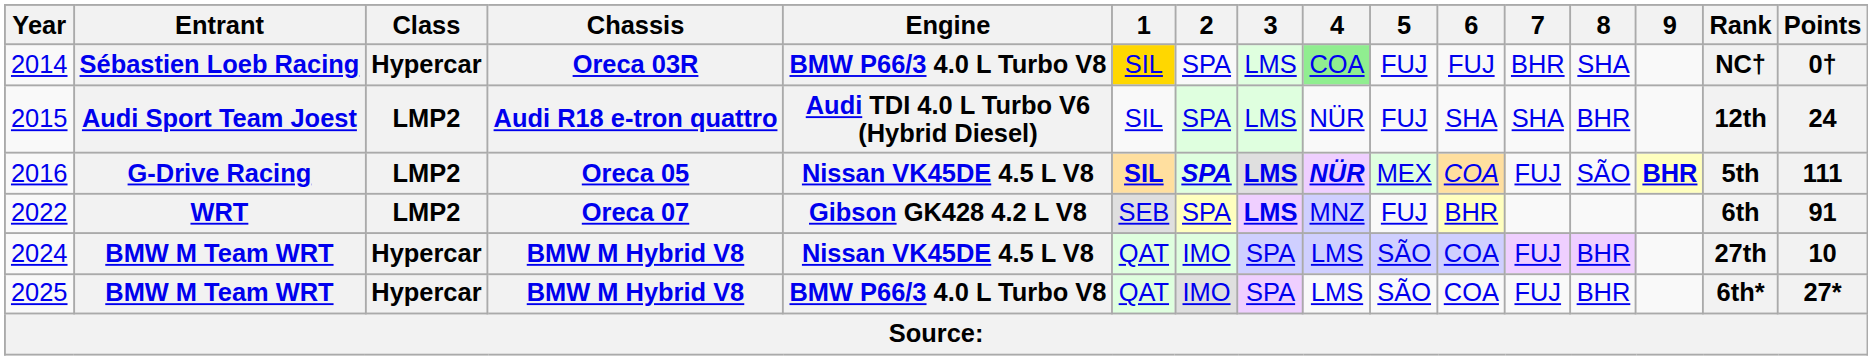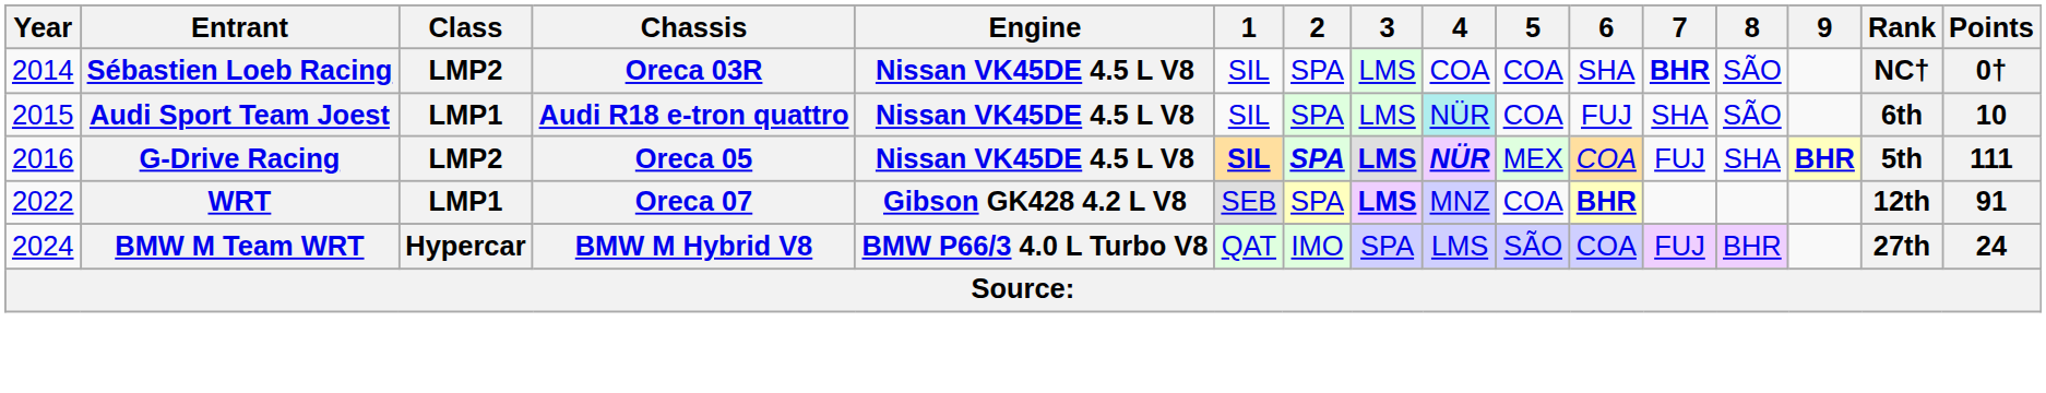 <table class="wikitable" style="text-align:center; font-size:85%">
 <tr>
 <th>Year</th>
 <th>Entrant</th>
 <th>Class</th>
 <th>Chassis</th>
 <th>Engine</th>
 <th>1</th>
 <th>2</th>
 <th>3</th>
 <th>4</th>
 <th>5</th>
 <th>6</th>
 <th>7</th>
 <th>8</th>
 <th>9</th>
 <th>Rank</th>
 <th>Points</th>
 </tr>
 <tr>
 <td><a href='#'>2014</a></td>
 <th nowrap><a href='#'>Sébastien Loeb Racing</a></th>
-<th>Hypercar</th>
+<th>LMP2</th>
 <th nowrap><a href='#'>Oreca 03R</a></th>
-<th nowrap><a href='#'>BMW P66/3</a> 4.0 L Turbo V8</th>
-<td style="background: gold;"><a href='#'>SIL</a></td>
+<th nowrap><a href='#'>Nissan VK45DE</a> 4.5 L V8</th>
+<td><a href='#'>SIL</a></td>
 <td><a href='#'>SPA</a></td>
 <td style="background:#DFFFDF;"><a href='#'>LMS</a><br></td>
-<td style="background: lightgreen;"><a href='#'>COA</a></td>
-<td><a href='#'>FUJ</a></td>
-<td><a href='#'>FUJ</a></td>
-<td><a href='#'>BHR</a></td>
+<td><a href='#'>COA</a></td>
+<td><a href='#'>COA</a></td>
 <td><a href='#'>SHA</a></td>
+<td><strong><a href='#'>BHR</a></strong></td>
+<td><a href='#'>SÃO</a></td>
 <td></td>
 <th>NC†</th>
 <th>0†</th>
 </tr>
 <tr>
 <td><a href='#'>2015</a></td>
 <th nowrap><a href='#'>Audi Sport Team Joest</a></th>
-<th>LMP2</th>
+<th>LMP1</th>
 <th nowrap><a href='#'>Audi R18 e-tron quattro</a></th>
-<th nowrap><a href='#'>Audi</a> TDI 4.0 L Turbo V6<br>(Hybrid Diesel)</th>
+<th nowrap><a href='#'>Nissan VK45DE</a> 4.5 L V8</th>
 <td><a href='#'>SIL</a></td>
 <td style="background:#DFFFDF;"><a href='#'>SPA</a><br></td>
 <td style="background:#DFFFDF;"><a href='#'>LMS</a><br></td>
-<td><a href='#'>NÜR</a></td>
+<td style="background: paleturquoise;"><a href='#'>NÜR</a></td>
+<td><a href='#'>COA</a></td>
 <td><a href='#'>FUJ</a></td>
 <td><a href='#'>SHA</a></td>
-<td><a href='#'>SHA</a></td>
-<td><a href='#'>BHR</a></td>
+<td><a href='#'>SÃO</a></td>
 <td></td>
-<th>12th</th>
-<th>24</th>
+<th>6th</th>
+<th>10</th>
 </tr>
 <tr>
 <td><a href='#'>2016</a></td>
 <th nowrap><a href='#'>G-Drive Racing</a></th>
 <th>LMP2</th>
 <th nowrap><a href='#'>Oreca 05</a></th>
 <th nowrap><a href='#'>Nissan VK45DE</a> 4.5 L V8</th>
 <td style="background:#FFDF9F;"><strong><a href='#'>SIL</a></strong><br></td>
 <td style="background:#DFFFDF;"><strong><em><a href='#'>SPA</a></em></strong><br></td>
 <td style="background:#DFDFDF;"><strong><a href='#'>LMS</a></strong><br></td>
 <td style="background:#EFCFFF;"><strong><em><a href='#'>NÜR</a></em></strong><br></td>
 <td style="background:#DFFFDF;"><a href='#'>MEX</a><br></td>
 <td style="background:#FFDF9F;"><em><a href='#'>COA</a></em><br></td>
 <td><a href='#'>FUJ</a></td>
-<td><a href='#'>SÃO</a></td>
+<td><a href='#'>SHA</a></td>
 <td style="background:#FFFFBF;"><strong><a href='#'>BHR</a><br></strong></td>
 <th>5th</th>
 <th>111</th>
 </tr>
 <tr>
 <td><a href='#'>2022</a></td>
 <th nowrap><a href='#'>WRT</a></th>
-<th>LMP2</th>
+<th>LMP1</th>
 <th nowrap><a href='#'>Oreca 07</a></th>
 <th nowrap><a href='#'>Gibson</a> GK428 4.2 L V8</th>
 <td style="background:#DFDFDF;"><a href='#'>SEB</a><br></td>
 <td style="background:#FFFFBF;"><a href='#'>SPA</a><br></td>
 <td style="background:#EFCFFF;"><strong><a href='#'>LMS</a></strong><br></td>
 <td style="background:#CFCFFF;"><a href='#'>MNZ</a><br></td>
-<td><a href='#'>FUJ</a></td>
-<td style="background:#FFFFBF;"><a href='#'>BHR</a><br></td>
+<td><a href='#'>COA</a></td>
+<td style="background:#FFFFBF;"><strong><a href='#'>BHR</a><br></strong></td>
 <td></td>
 <td></td>
 <td></td>
-<th>6th</th>
+<th>12th</th>
 <th>91</th>
 </tr>
 <tr>
 <td><a href='#'>2024</a></td>
 <th nowrap><a href='#'>BMW M Team WRT</a></th>
 <th>Hypercar</th>
 <th nowrap><a href='#'>BMW M Hybrid V8</a></th>
-<th nowrap><a href='#'>Nissan VK45DE</a> 4.5 L V8</th>
+<th nowrap><a href='#'>BMW P66/3</a> 4.0 L Turbo V8</th>
 <td style="background:#DFFFDF;"><a href='#'>QAT</a><br></td>
 <td style="background:#DFFFDF;"><a href='#'>IMO</a><br></td>
 <td style="background:#CFCFFF;"><a href='#'>SPA</a><br></td>
 <td style="background:#CFCFFF;"><a href='#'>LMS</a><br></td>
 <td style="background:#CFCFFF;"><a href='#'>SÃO</a><br></td>
 <td style="background:#CFCFFF;"><a href='#'>COA</a><br></td>
 <td style="background:#EFCFFF;"><a href='#'>FUJ</a><br></td>
 <td style="background:#EFCFFF;"><a href='#'>BHR</a><br></td>
 <td></td>
 <th>27th</th>
-<th>10</th>
-</tr>
-<tr>
-<td><a href='#'>2025</a></td>
-<th><a href='#'>BMW M Team WRT</a></th>
-<th>Hypercar</th>
-<th><a href='#'>BMW M Hybrid V8</a></th>
-<th><a href='#'>BMW P66/3</a> 4.0 L Turbo V8</th>
-<td style="background:#DFFFDF;"><a href='#'>QAT</a><br></td>
-<td style="background:#DFDFDF;"><a href='#'>IMO</a><br></td>
-<td style="background:#EFCFFF;"><a href='#'>SPA</a><br></td>
-<td style="background:#;"><a href='#'>LMS</a><br></td>
-<td style="background:#;"><a href='#'>SÃO</a><br></td>
-<td style="background:#;"><a href='#'>COA</a><br></td>
-<td style="background:#;"><a href='#'>FUJ</a><br></td>
-<td style="background:#;"><a href='#'>BHR</a><br></td>
-<td></td>
-<th>6th*</th>
-<th>27*</th>
+<th>24</th>
 </tr>
 <tr>
 <th colspan="16">Source:</th>
 </tr>
 </table>
